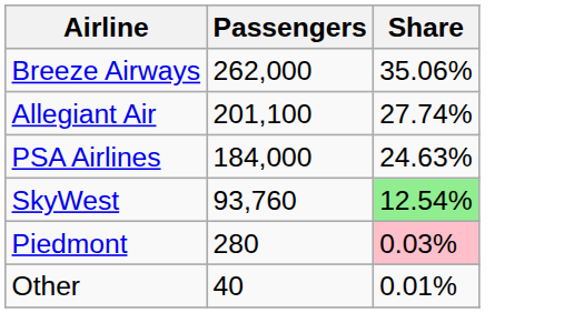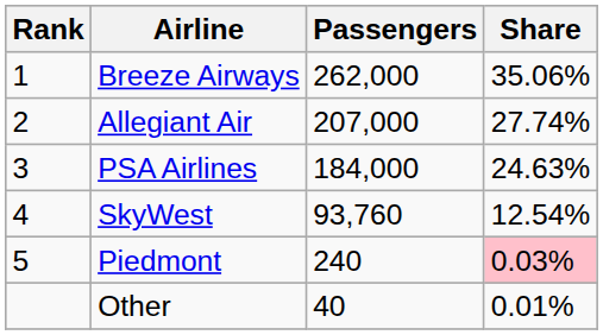 <table class="wikitable sortable" style="font-size: 95%" width= align=>
 <tr>
+<th>Rank</th>
 <th>Airline</th>
 <th>Passengers</th>
 <th>Share</th>
 </tr>
 <tr>
+<td>1</td>
 <td><a href='#'>Breeze Airways</a></td>
 <td>262,000</td>
 <td>35.06%</td>
 </tr>
 <tr>
+<td>2</td>
 <td><a href='#'>Allegiant Air</a></td>
-<td>201,100</td>
+<td>207,000</td>
 <td>27.74%</td>
 </tr>
 <tr>
+<td>3</td>
 <td><a href='#'>PSA Airlines</a></td>
 <td>184,000</td>
 <td>24.63%</td>
 </tr>
 <tr>
+<td>4</td>
 <td><a href='#'>SkyWest</a></td>
 <td>93,760</td>
-<td style="background: lightgreen;">12.54%</td>
+<td>12.54%</td>
 </tr>
 <tr>
+<td>5</td>
 <td><a href='#'>Piedmont</a></td>
-<td>280</td>
+<td>240</td>
 <td style="background: pink;">0.03%</td>
 </tr>
 <tr>
+<td></td>
 <td>Other</td>
 <td>40</td>
 <td>0.01%</td>
 </tr>
 </table>
